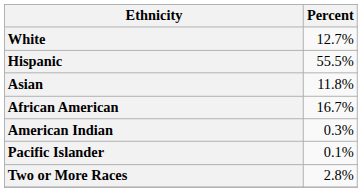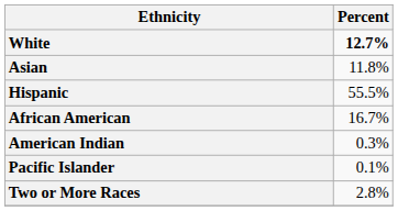 <table class="wikitable">
 <tr>
 <th + style="text-align: center;">Ethnicity</th>
 <th align="center">Percent</th>
 </tr>
 <tr>
 <th + style="text-align: left;">White</th>
-<td align="right">12.7%</td>
+<td align="right"><strong>12.7%</strong></td>
+</tr>
+<tr>
+<th + style="text-align: left;">Asian</th>
+<td align="right">11.8%</td>
 </tr>
 <tr>
 <th + style="text-align: left;" width="325pt">Hispanic</th>
 <td align="right">55.5%</td>
-</tr>
-<tr>
-<th + style="text-align: left;">Asian</th>
-<td align="right">11.8%</td>
 </tr>
 <tr>
 <th + style="text-align: left;">African American</th>
 <td align="right">16.7%</td>
 </tr>
 <tr>
 <th + style="text-align: left;">American Indian</th>
 <td align="right">0.3%</td>
 </tr>
 <tr>
 <th + style="text-align: left;">Pacific Islander</th>
 <td align="right">0.1%</td>
 </tr>
 <tr>
 <th + style="text-align: left;">Two or More Races</th>
 <td align="right">2.8%</td>
 </tr>
 <tr>
 </tr>
 </table>
